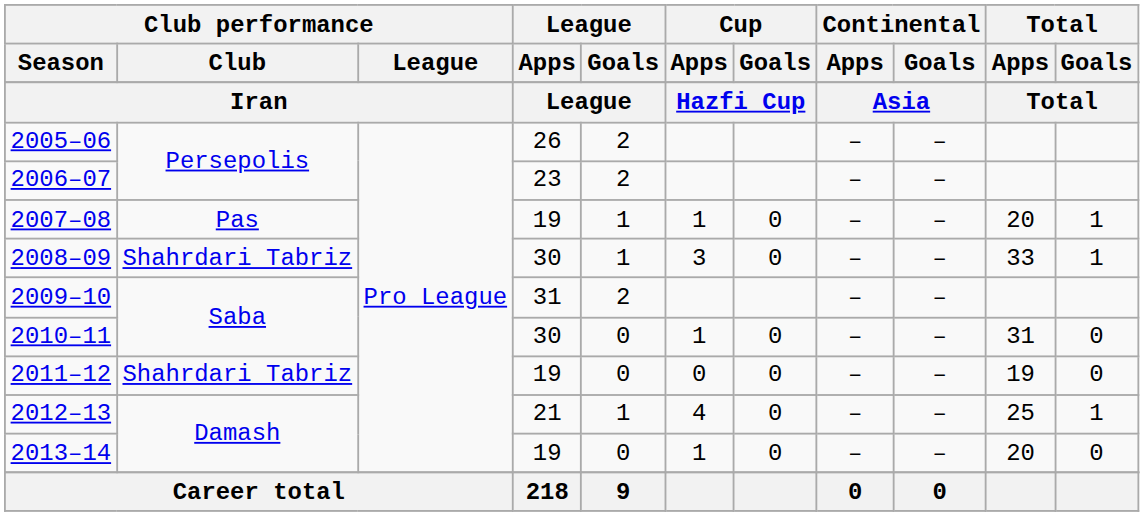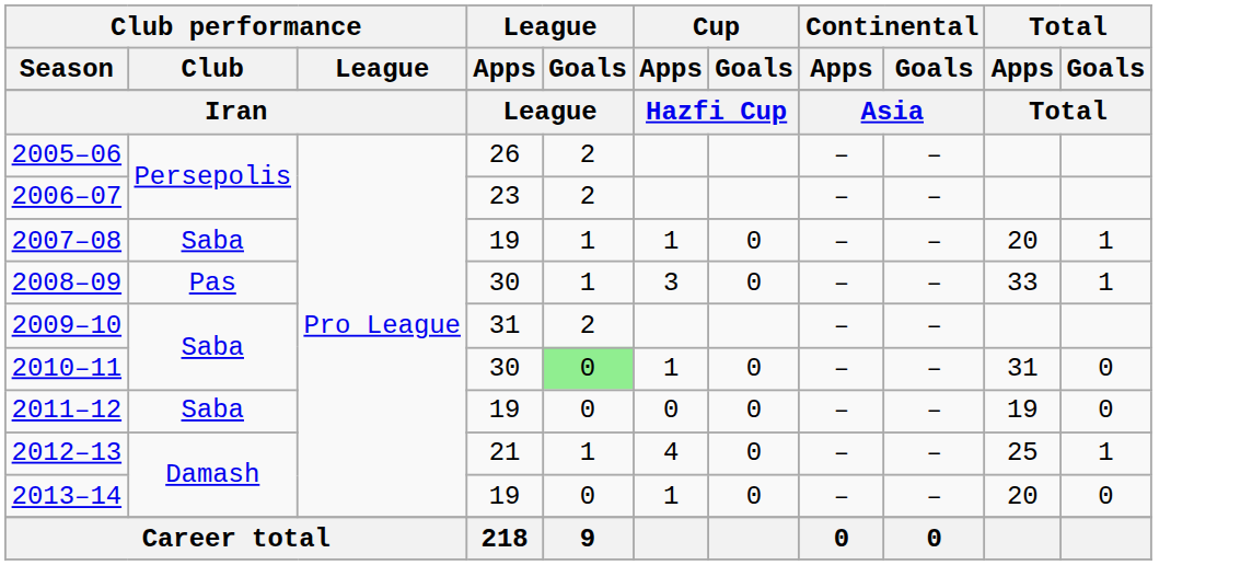 <table class="wikitable" style="text-align:center">
 <tr>
 <th colspan=3>Club performance</th>
 <th colspan=2>League</th>
 <th colspan=2>Cup</th>
 <th colspan=2>Continental</th>
 <th colspan=2>Total</th>
 </tr>
 <tr>
 <th>Season</th>
 <th>Club</th>
 <th>League</th>
 <th>Apps</th>
 <th>Goals</th>
 <th>Apps</th>
 <th>Goals</th>
 <th>Apps</th>
 <th>Goals</th>
 <th>Apps</th>
 <th>Goals</th>
 </tr>
 <tr>
 </tr>
 <tr>
 <th colspan=3>Iran</th>
 <th colspan=2>League</th>
 <th colspan=2><a href='#'>Hazfi Cup</a></th>
 <th colspan=2><a href='#'>Asia</a></th>
 <th colspan=2>Total</th>
 </tr>
 <tr>
 <td><a href='#'>2005–06</a></td>
 <td rowspan="2"><a href='#'>Persepolis</a></td>
 <td rowspan="9"><a href='#'>Pro League</a></td>
 <td>26</td>
 <td>2</td>
 <td></td>
 <td></td>
 <td>–</td>
 <td>–</td>
 <td></td>
 <td></td>
 </tr>
 <tr>
 <td><a href='#'>2006–07</a></td>
 <td>23</td>
 <td>2</td>
 <td></td>
 <td></td>
 <td>–</td>
 <td>–</td>
 <td></td>
 <td></td>
 </tr>
 <tr>
 <td><a href='#'>2007–08</a></td>
-<td rowspan="1"><a href='#'>Pas</a></td>
+<td rowspan="1"><a href='#'>Saba</a></td>
 <td>19</td>
 <td>1</td>
 <td>1</td>
 <td>0</td>
 <td>–</td>
 <td>–</td>
 <td>20</td>
 <td>1</td>
 </tr>
 <tr>
 <td><a href='#'>2008–09</a></td>
-<td rowspan="1"><a href='#'>Shahrdari Tabriz</a></td>
+<td rowspan="1"><a href='#'>Pas</a></td>
 <td>30</td>
 <td>1</td>
 <td>3</td>
 <td>0</td>
 <td>–</td>
 <td>–</td>
 <td>33</td>
 <td>1</td>
 </tr>
 <tr>
 <td><a href='#'>2009–10</a></td>
 <td rowspan="2"><a href='#'>Saba</a></td>
 <td>31</td>
 <td>2</td>
 <td></td>
 <td></td>
 <td>–</td>
 <td>–</td>
 <td></td>
 <td></td>
 </tr>
 <tr>
 <td><a href='#'>2010–11</a></td>
 <td>30</td>
-<td>0</td>
+<td style="background: lightgreen;">0</td>
 <td>1</td>
 <td>0</td>
 <td>–</td>
 <td>–</td>
 <td>31</td>
 <td>0</td>
 </tr>
 <tr>
 <td><a href='#'>2011–12</a></td>
-<td rowspan="1"><a href='#'>Shahrdari Tabriz</a></td>
+<td rowspan="1"><a href='#'>Saba</a></td>
 <td>19</td>
 <td>0</td>
 <td>0</td>
 <td>0</td>
 <td>–</td>
 <td>–</td>
 <td>19</td>
 <td>0</td>
 </tr>
 <tr>
 <td><a href='#'>2012–13</a></td>
 <td rowspan="2"><a href='#'>Damash</a></td>
 <td>21</td>
 <td>1</td>
 <td>4</td>
 <td>0</td>
 <td>–</td>
 <td>–</td>
 <td>25</td>
 <td>1</td>
 </tr>
 <tr>
 <td><a href='#'>2013–14</a></td>
 <td>19</td>
 <td>0</td>
 <td>1</td>
 <td>0</td>
 <td>–</td>
 <td>–</td>
 <td>20</td>
 <td>0</td>
 </tr>
 <tr>
 </tr>
 <tr>
 <th colspan=3>Career total</th>
 <th>218</th>
 <th>9</th>
 <th></th>
 <th></th>
 <th>0</th>
 <th>0</th>
 <th></th>
 <th></th>
 </tr>
 </table>
